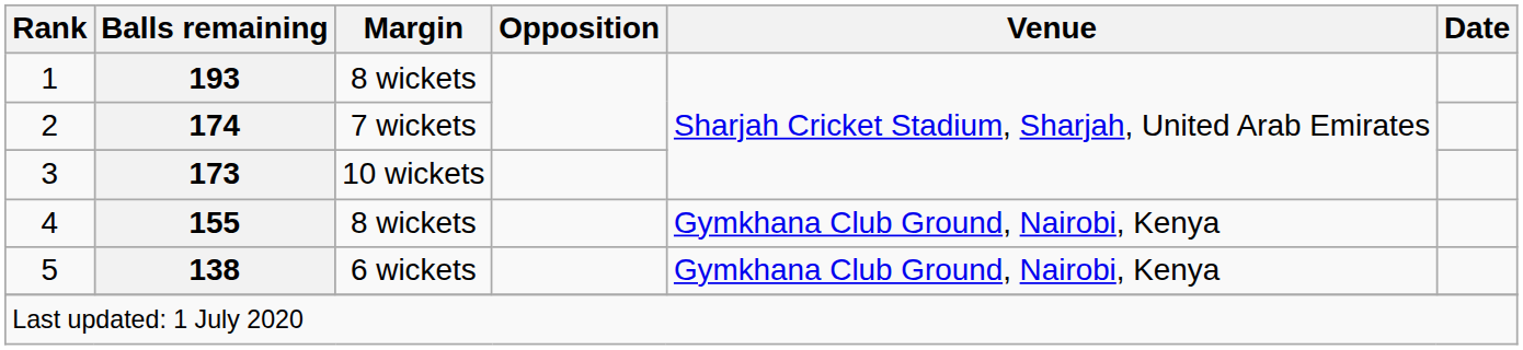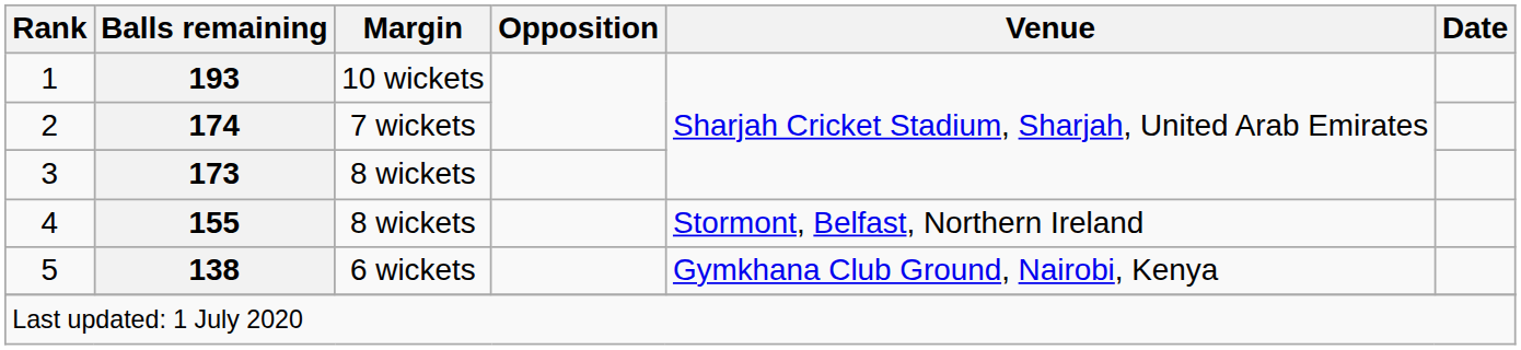 <table class="wikitable plainrowheaders sortable">
 <tr>
 <th scope=col>Rank</th>
 <th scope=col>Balls remaining</th>
 <th scope=col>Margin</th>
 <th scope=col>Opposition</th>
 <th scope=col>Venue</th>
 <th scope=col>Date</th>
 </tr>
 <tr>
 <td align=center>1</td>
 <th scope=row style=text-align:center;>193</th>
-<td scope=row style=text-align:center;>8 wickets</td>
+<td scope=row style=text-align:center;>10 wickets</td>
 <td rowspan=2></td>
 <td rowspan=3><a href='#'>Sharjah Cricket Stadium</a>, <a href='#'>Sharjah</a>, United Arab Emirates</td>
 <td></td>
 </tr>
 <tr>
 <td align=center>2</td>
 <th scope=row style=text-align:center;>174</th>
 <td scope=row style=text-align:center;>7 wickets</td>
 <td></td>
 </tr>
 <tr>
 <td align=center>3</td>
 <th scope=row style=text-align:center;>173</th>
-<td scope=row style=text-align:center;>10 wickets</td>
+<td scope=row style=text-align:center;>8 wickets</td>
 <td></td>
 <td></td>
 </tr>
 <tr>
 <td align=center>4</td>
 <th scope=row style=text-align:center;>155</th>
 <td scope=row style=text-align:center;>8 wickets</td>
 <td></td>
-<td><a href='#'>Gymkhana Club Ground</a>, <a href='#'>Nairobi</a>, Kenya</td>
+<td><a href='#'>Stormont</a>, <a href='#'>Belfast</a>, Northern Ireland</td>
 <td></td>
 </tr>
 <tr>
 <td align=center>5</td>
 <th scope=row style=text-align:center;>138</th>
 <td scope=row style=text-align:center;>6 wickets</td>
 <td></td>
 <td><a href='#'>Gymkhana Club Ground</a>, <a href='#'>Nairobi</a>, Kenya</td>
 <td></td>
 </tr>
 <tr>
 </tr>
 <tr class=sortbottom>
 <td colspan=6><small>Last updated: 1 July 2020</small></td>
 </tr>
 </table>
